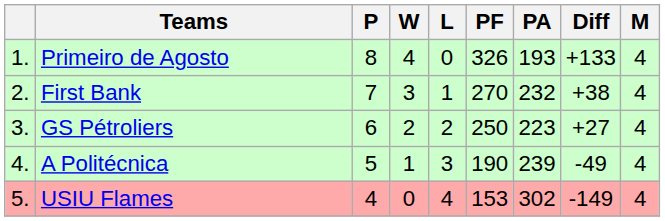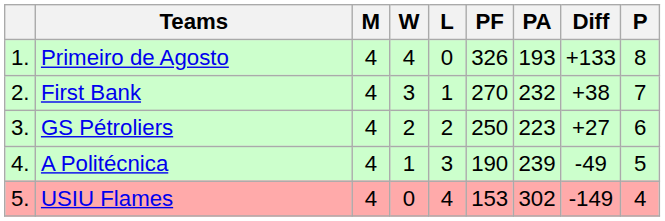 <table class="wikitable" style="text-align:center">
 <tr>
 <th width=15></th>
 <th width=220>Teams</th>
-<th width=20>P</th>
+<th width=20>M</th>
 <th width=20>W</th>
 <th width=20>L</th>
 <th width=20>PF</th>
 <th width=20>PA</th>
 <th width=30>Diff</th>
-<th width=20>M</th>
+<th width=20>P</th>
 </tr>
 <tr style="background: #ccffcc;">
 <td>1.</td>
 <td align=left> <a href='#'>Primeiro de Agosto</a></td>
-<td>8</td>
+<td>4</td>
 <td>4</td>
 <td>0</td>
 <td>326</td>
 <td>193</td>
 <td>+133</td>
-<td>4</td>
+<td>8</td>
 </tr>
 <tr style="background: #ccffcc;">
 <td>2.</td>
 <td align=left> <a href='#'>First Bank</a></td>
-<td>7</td>
+<td>4</td>
 <td>3</td>
 <td>1</td>
 <td>270</td>
 <td>232</td>
 <td>+38</td>
-<td>4</td>
+<td>7</td>
 </tr>
 <tr style="background: #ccffcc;">
 <td>3.</td>
 <td align=left> <a href='#'>GS Pétroliers</a></td>
-<td>6</td>
+<td>4</td>
 <td>2</td>
 <td>2</td>
 <td>250</td>
 <td>223</td>
 <td>+27</td>
-<td>4</td>
+<td>6</td>
 </tr>
 <tr style="background: #ccffcc;">
 <td>4.</td>
 <td align=left> <a href='#'>A Politécnica</a></td>
-<td>5</td>
+<td>4</td>
 <td>1</td>
 <td>3</td>
 <td>190</td>
 <td>239</td>
 <td>-49</td>
-<td>4</td>
+<td>5</td>
 </tr>
 <tr style="background: #ffaaaa;">
 <td>5.</td>
 <td align=left> <a href='#'>USIU Flames</a></td>
 <td>4</td>
 <td>0</td>
 <td>4</td>
 <td>153</td>
 <td>302</td>
 <td>-149</td>
 <td>4</td>
 </tr>
 </table>
